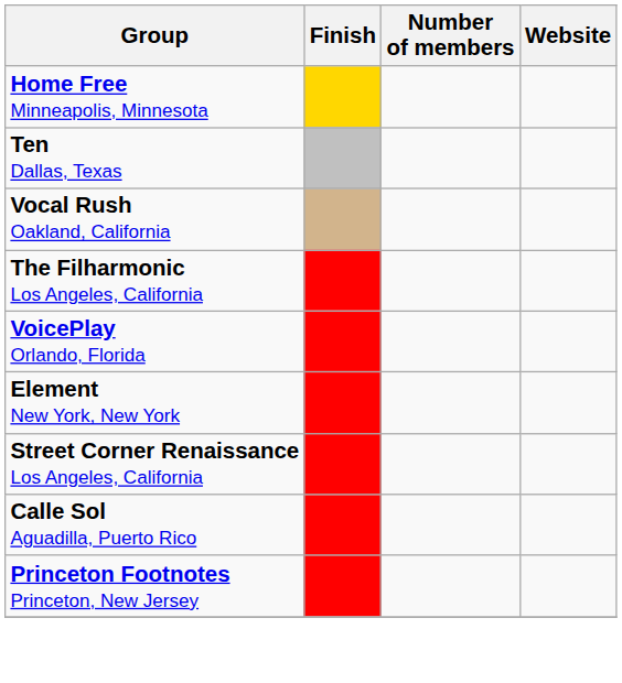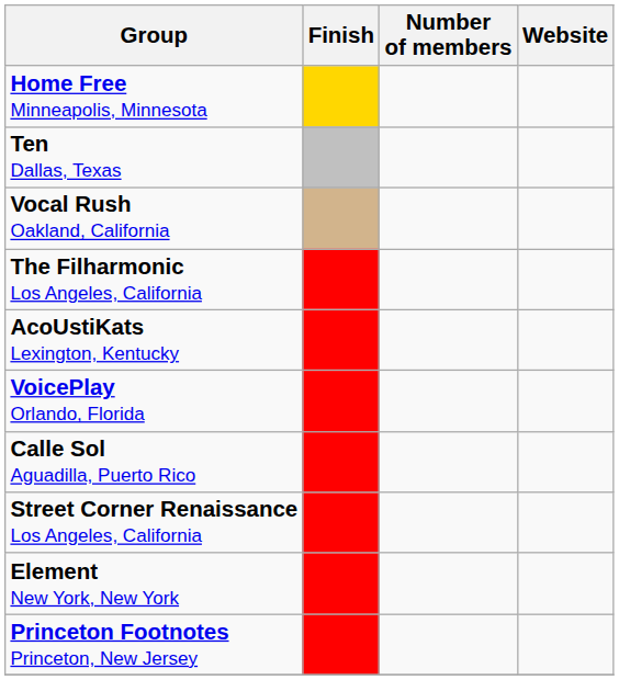 <table class="wikitable" style="margin:1em auto;">
 <tr>
 <th>Group</th>
 <th>Finish</th>
 <th>Number <br>of members</th>
 <th>Website</th>
 </tr>
 <tr>
 <td align="left"><strong><a href='#'>Home Free</a></strong> <br><small><a href='#'>Minneapolis, Minnesota</a></small></td>
 <td style="background:gold;"></td>
 <td></td>
 <td></td>
 </tr>
 <tr>
 <td align="left"><strong>Ten</strong><br><small> <a href='#'>Dallas, Texas</a> </small></td>
 <td style="background:silver;"></td>
 <td></td>
 <td></td>
 </tr>
 <tr>
 <td align="left"><strong>Vocal Rush</strong><br><small><a href='#'>Oakland, California</a></small></td>
 <td style="background:tan;"></td>
 <td></td>
 <td></td>
 </tr>
 <tr>
 <td align="left"><strong>The Filharmonic</strong> <br><small> <a href='#'>Los Angeles, California</a></small></td>
 <td style="background:red;"></td>
 <td></td>
 <td></td>
 </tr>
 <tr>
+<td align="left"><strong>AcoUstiKats</strong> <br><small><a href='#'>Lexington, Kentucky</a></small></td>
+<td style="background:red;"></td>
+<td></td>
+<td></td>
+</tr>
+<tr>
 <td align="left"><strong><a href='#'>VoicePlay</a></strong> <br><small><a href='#'>Orlando, Florida</a></small></td>
 <td style="background:red;"></td>
 <td></td>
 <td></td>
 </tr>
 <tr>
-<td align="left"><strong>Element</strong> <br><small><a href='#'>New York, New York</a></small></td>
+<td align="left"><strong>Calle Sol</strong><br><small> <a href='#'>Aguadilla, Puerto Rico</a></small></td>
 <td style="background:red;"></td>
 <td></td>
 <td></td>
 </tr>
 <tr>
 <td align="left"><strong>Street Corner Renaissance</strong> <br><small><a href='#'>Los Angeles, California</a></small></td>
 <td style="background:red;"></td>
 <td></td>
 <td></td>
 </tr>
 <tr>
-<td align="left"><strong>Calle Sol</strong><br><small> <a href='#'>Aguadilla, Puerto Rico</a></small></td>
+<td align="left"><strong>Element</strong> <br><small><a href='#'>New York, New York</a></small></td>
 <td style="background:red;"></td>
 <td></td>
 <td></td>
 </tr>
 <tr>
 <td align="left"><strong><a href='#'>Princeton Footnotes</a></strong><br><small> <a href='#'>Princeton, New Jersey</a></small></td>
 <td style="background:red;"></td>
 <td></td>
 <td></td>
 </tr>
 <tr>
 </tr>
 </table>
